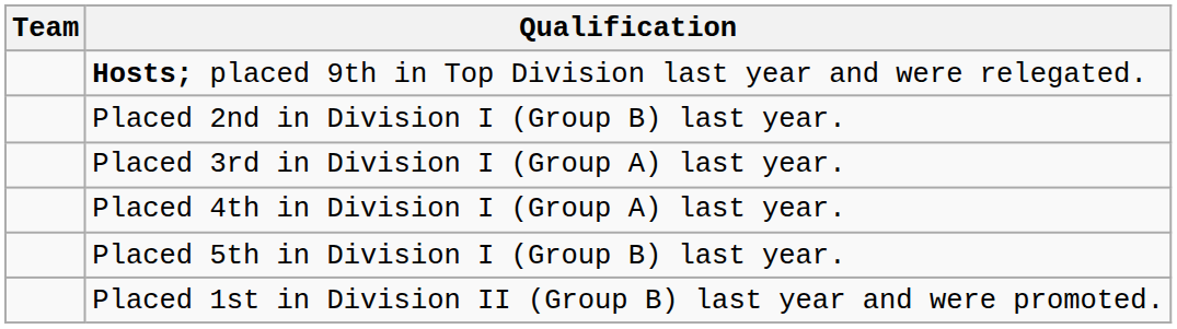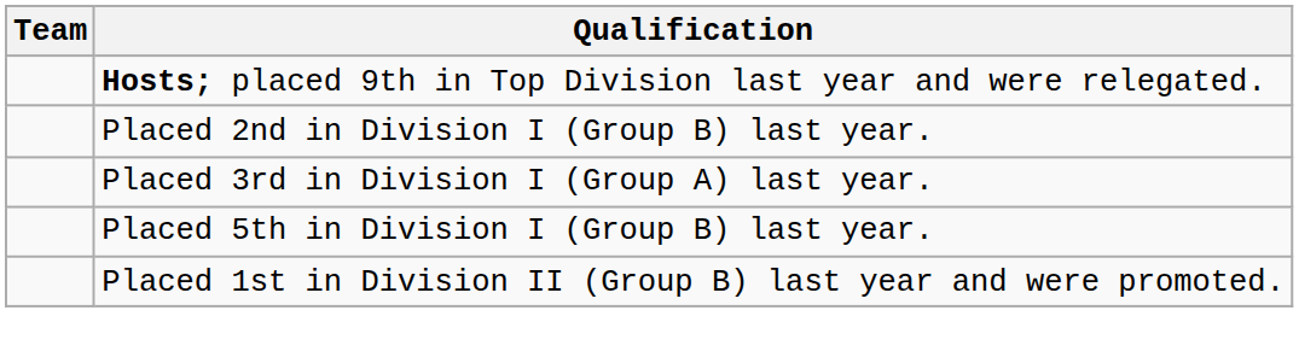 <table class="wikitable">
 <tr>
 <th>Team</th>
 <th>Qualification</th>
 </tr>
 <tr>
 <td></td>
 <td><strong>Hosts;</strong> placed 9th in Top Division last year and were relegated.</td>
 </tr>
 <tr>
 <td></td>
 <td>Placed 2nd in Division I (Group B) last year.</td>
 </tr>
 <tr>
 <td></td>
 <td>Placed 3rd in Division I (Group A) last year.</td>
 </tr>
 <tr>
 <td></td>
-<td>Placed 4th in Division I (Group A) last year.</td>
-</tr>
-<tr>
-<td></td>
 <td>Placed 5th in Division I (Group B) last year.</td>
 </tr>
 <tr>
 <td></td>
 <td>Placed 1st in Division II (Group B) last year and were promoted.</td>
 </tr>
 </table>
